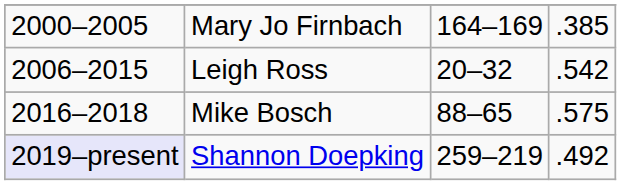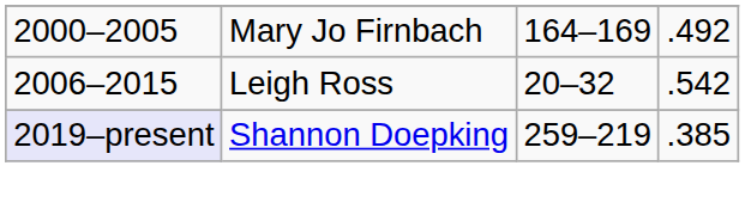 <table class="wikitable">
 <tr style="text-align:center;">
 </tr>
 <tr>
 <td>2000–2005</td>
 <td>Mary Jo Firnbach</td>
 <td>164–169</td>
-<td>.385</td>
+<td>.492</td>
 </tr>
 <tr>
 <td>2006–2015</td>
 <td>Leigh Ross</td>
 <td>20–32</td>
 <td>.542</td>
 </tr>
 <tr>
-<td>2016–2018</td>
-<td>Mike Bosch</td>
-<td>88–65</td>
-<td>.575</td>
-</tr>
-<tr>
 <td style="background: lavender;">2019–present</td>
 <td><a href='#'>Shannon Doepking</a></td>
 <td>259–219</td>
-<td>.492</td>
+<td>.385</td>
 </tr>
 </table>
